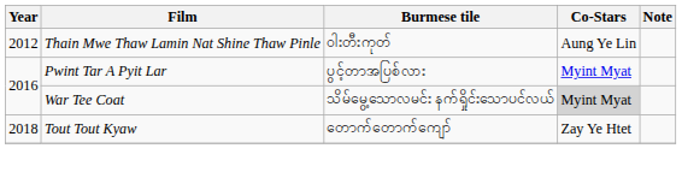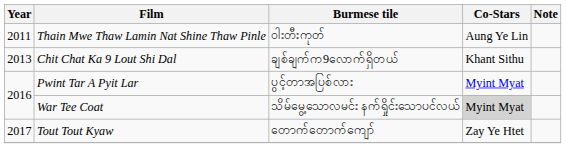 <table class="wikitable sortable">
 <tr>
 <th>Year</th>
 <th>Film</th>
 <th>Burmese tile</th>
 <th>Co-Stars</th>
 <th>Note</th>
 </tr>
 <tr>
-<td>2012</td>
+<td>2011</td>
 <td><em>Thain Mwe Thaw Lamin Nat Shine Thaw Pinle</em></td>
 <td>ဝါးတီးကုတ်</td>
 <td>Aung Ye Lin</td>
+<td></td>
+</tr>
+<tr>
+<td>2013</td>
+<td><em>Chit Chat Ka 9 Lout Shi Dal</em></td>
+<td>ချစ်ချက်က9လောက်ရှိတယ်</td>
+<td>Khant Sithu</td>
 <td></td>
 </tr>
 <tr>
 <td rowspan="2">2016</td>
 <td><em>Pwint Tar A Pyit Lar</em></td>
 <td>ပွင့်တာအပြစ်လား</td>
 <td><a href='#'>Myint Myat</a></td>
 <td></td>
 </tr>
 <tr>
 <td><em>War Tee Coat</em></td>
 <td>သိမ်မွေ့သောလမင်း နက်ရှိုင်းသောပင်လယ်</td>
 <td style="background: lightgrey;">Myint Myat</td>
 <td></td>
 </tr>
 <tr>
-<td>2018</td>
+<td>2017</td>
 <td><em>Tout Tout Kyaw</em></td>
 <td>တောက်တောက်ကျော်</td>
 <td>Zay Ye Htet</td>
 <td></td>
 </tr>
 <tr>
 </tr>
 </table>
